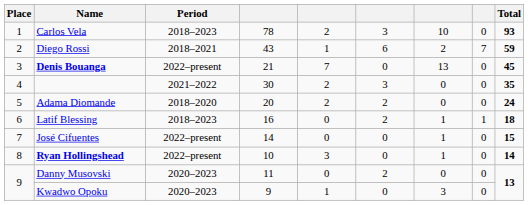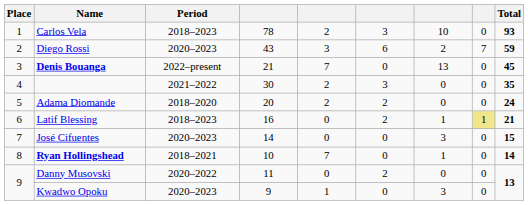 <table class="wikitable sortable" style="font-size: 95%; text-align: center;">
 <tr>
 <th width=30>Place</th>
 <th width=150>Name</th>
 <th width=125>Period</th>
 <th width=75></th>
 <th width=75></th>
 <th width=75></th>
 <th width=75></th>
 <th width=25></th>
 <th width=15><strong>Total</strong></th>
 </tr>
 <tr>
 <td>1</td>
 <td align="left"> <a href='#'>Carlos Vela</a></td>
 <td>2018–2023</td>
 <td>78</td>
 <td>2</td>
 <td>3</td>
 <td>10</td>
 <td>0</td>
 <td><strong>93</strong></td>
 </tr>
 <tr>
 <td>2</td>
 <td align="left"> <a href='#'>Diego Rossi</a></td>
-<td>2018–2021</td>
+<td>2020–2023</td>
 <td>43</td>
-<td>1</td>
+<td>3</td>
 <td>6</td>
 <td>2</td>
 <td>7</td>
 <td><strong>59</strong></td>
 </tr>
 <tr>
 <td>3</td>
 <td align = "left"><strong> <a href='#'>Denis Bouanga</a></strong></td>
 <td>2022–present</td>
 <td>21</td>
 <td>7</td>
 <td>0</td>
 <td>13</td>
 <td>0</td>
 <td><strong>45</strong></td>
 </tr>
 <tr>
 <td>4</td>
 <td align="left"></td>
 <td>2021–2022</td>
 <td>30</td>
 <td>2</td>
 <td>3</td>
 <td>0</td>
 <td>0</td>
 <td><strong>35</strong></td>
 </tr>
 <tr>
 <td>5</td>
 <td align="left"> <a href='#'>Adama Diomande</a></td>
 <td>2018–2020</td>
 <td>20</td>
 <td>2</td>
 <td>2</td>
 <td>0</td>
 <td>0</td>
 <td><strong>24</strong></td>
 </tr>
 <tr>
 <td>6</td>
 <td align="left"> <a href='#'>Latif Blessing</a></td>
 <td>2018–2023</td>
 <td>16</td>
 <td>0</td>
 <td>2</td>
 <td>1</td>
-<td>1</td>
-<td><strong>18</strong></td>
+<td style="background: khaki;">1</td>
+<td><strong>21</strong></td>
 </tr>
 <tr>
 <td>7</td>
 <td align="left"> <a href='#'>José Cifuentes</a></td>
-<td>2022–present</td>
+<td>2020–2023</td>
 <td>14</td>
 <td>0</td>
 <td>0</td>
-<td>1</td>
+<td>3</td>
 <td>0</td>
 <td><strong>15</strong></td>
 </tr>
 <tr>
 <td>8</td>
 <td align = "left"><strong><a href='#'>Ryan Hollingshead</a></strong></td>
-<td>2022–present</td>
+<td>2018–2021</td>
 <td>10</td>
-<td>3</td>
+<td>7</td>
 <td>0</td>
 <td>1</td>
 <td>0</td>
 <td><strong>14</strong></td>
 </tr>
 <tr>
 <td rowspan="2">9</td>
 <td align="left"> <a href='#'>Danny Musovski</a></td>
-<td>2020–2023</td>
+<td>2020–2022</td>
 <td>11</td>
 <td>0</td>
 <td>2</td>
 <td>0</td>
 <td>0</td>
 <td rowspan="2"><strong>13</strong></td>
 </tr>
 <tr>
 <td align="left"> <a href='#'>Kwadwo Opoku</a></td>
 <td>2020–2023</td>
 <td>9</td>
 <td>1</td>
 <td>0</td>
 <td>3</td>
 <td>0</td>
 </tr>
 </table>
